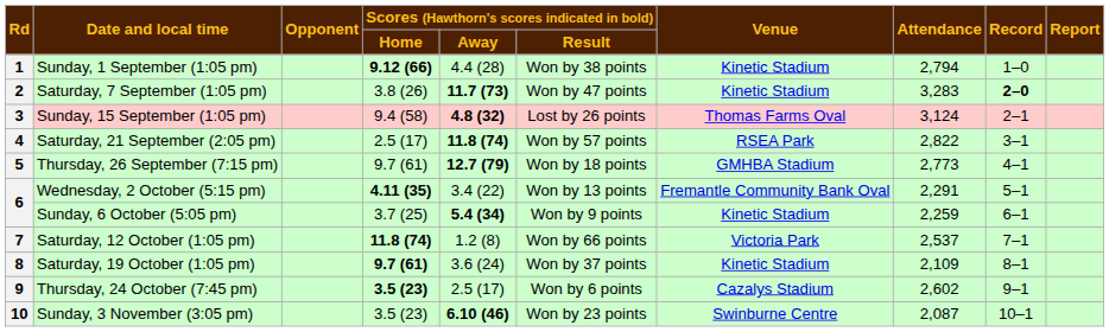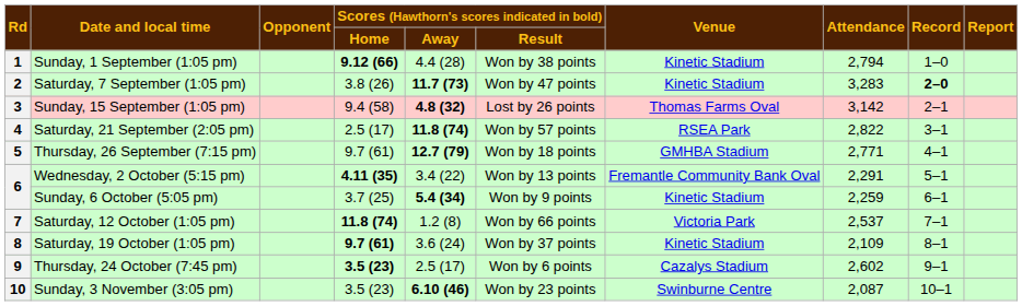 <table class="wikitable" style="text-align:center">
 <tr>
 <th rowspan="2" style="background: #4D2004; color: #FBBF15">Rd</th>
 <th rowspan="2" style="background: #4D2004; color: #FBBF15">Date and local time</th>
 <th rowspan="2" style="background: #4D2004; color: #FBBF15">Opponent</th>
 <th colspan="3" style="background: #4D2004; color: #FBBF15">Scores <small>(Hawthorn's scores indicated in <strong>bold</strong>)</small></th>
 <th rowspan="2" style="background: #4D2004; color: #FBBF15">Venue</th>
 <th rowspan="2" style="background: #4D2004; color: #FBBF15">Attendance</th>
 <th rowspan="2" style="background: #4D2004; color: #FBBF15">Record</th>
 <th rowspan="2" style="background: #4D2004; color: #FBBF15">Report</th>
 </tr>
 <tr>
 <th style="background: #4D2004; color: #FBBF15">Home</th>
 <th style="background: #4D2004; color: #FBBF15">Away</th>
 <th style="background: #4D2004; color: #FBBF15">Result</th>
 </tr>
 <tr style=background:#cfc>
 <th>1</th>
 <td style=text-align:left>Sunday, 1 September (1:05 pm)</td>
 <td style=text-align:left></td>
 <td><strong>9.12 (66)</strong></td>
 <td>4.4 (28)</td>
 <td>Won by 38 points</td>
 <td><a href='#'>Kinetic Stadium</a></td>
 <td>2,794</td>
 <td>1–0</td>
 <td></td>
 </tr>
 <tr style=background:#cfc>
 <th>2</th>
 <td style=text-align:left>Saturday, 7 September (1:05 pm)</td>
 <td style=text-align:left></td>
 <td>3.8 (26)</td>
 <td><strong>11.7 (73)</strong></td>
 <td>Won by 47 points</td>
 <td><a href='#'>Kinetic Stadium</a></td>
 <td>3,283</td>
 <td><strong>2–0</strong></td>
 <td></td>
 </tr>
 <tr style=background:#fcc>
 <th>3</th>
 <td style=text-align:left>Sunday, 15 September (1:05 pm)</td>
 <td style=text-align:left></td>
 <td>9.4 (58)</td>
 <td><strong>4.8 (32)</strong></td>
 <td>Lost by 26 points</td>
 <td><a href='#'>Thomas Farms Oval</a></td>
-<td>3,124</td>
+<td>3,142</td>
 <td>2–1</td>
 <td></td>
 </tr>
 <tr style=background:#cfc>
 <th>4</th>
 <td style=text-align:left>Saturday, 21 September (2:05 pm)</td>
 <td style=text-align:left></td>
 <td>2.5 (17)</td>
 <td><strong>11.8 (74)</strong></td>
 <td>Won by 57 points</td>
 <td><a href='#'>RSEA Park</a></td>
 <td>2,822</td>
 <td>3–1</td>
 <td></td>
 </tr>
 <tr style=background:#cfc>
 <th>5</th>
 <td style=text-align:left>Thursday, 26 September (7:15 pm)</td>
 <td style=text-align:left></td>
 <td>9.7 (61)</td>
 <td><strong>12.7 (79)</strong></td>
 <td>Won by 18 points</td>
 <td><a href='#'>GMHBA Stadium</a></td>
-<td>2,773</td>
+<td>2,771</td>
 <td>4–1</td>
 <td></td>
 </tr>
 <tr style=background:#cfc>
 <th rowspan="2">6</th>
 <td style=text-align:left>Wednesday, 2 October (5:15 pm)</td>
 <td style=text-align:left></td>
 <td><strong>4.11 (35)</strong></td>
 <td>3.4 (22)</td>
 <td>Won by 13 points</td>
 <td><a href='#'>Fremantle Community Bank Oval</a></td>
 <td>2,291</td>
 <td>5–1</td>
 <td></td>
 </tr>
 <tr style=background:#cfc>
 <td style=text-align:left>Sunday, 6 October (5:05 pm)</td>
 <td style=text-align:left></td>
 <td>3.7 (25)</td>
 <td><strong>5.4 (34)</strong></td>
 <td>Won by 9 points</td>
 <td><a href='#'>Kinetic Stadium</a></td>
 <td>2,259</td>
 <td>6–1</td>
 <td></td>
 </tr>
 <tr style=background:#cfc>
 <th>7</th>
 <td style=text-align:left>Saturday, 12 October (1:05 pm)</td>
 <td style=text-align:left></td>
 <td><strong>11.8 (74)</strong></td>
 <td>1.2 (8)</td>
 <td>Won by 66 points</td>
 <td><a href='#'>Victoria Park</a></td>
 <td>2,537</td>
 <td>7–1</td>
 <td></td>
 </tr>
 <tr style=background:#cfc>
 <th>8</th>
 <td style=text-align:left>Saturday, 19 October (1:05 pm)</td>
 <td style=text-align:left></td>
 <td><strong>9.7 (61)</strong></td>
 <td>3.6 (24)</td>
 <td>Won by 37 points</td>
 <td><a href='#'>Kinetic Stadium</a></td>
 <td>2,109</td>
 <td>8–1</td>
 <td></td>
 </tr>
 <tr style=background:#cfc>
 <th>9</th>
 <td style=text-align:left>Thursday, 24 October (7:45 pm)</td>
 <td style=text-align:left></td>
 <td><strong>3.5 (23)</strong></td>
 <td>2.5 (17)</td>
 <td>Won by 6 points</td>
 <td><a href='#'>Cazalys Stadium</a></td>
 <td>2,602</td>
 <td>9–1</td>
 <td></td>
 </tr>
 <tr style=background:#cfc>
 <th>10</th>
 <td style=text-align:left>Sunday, 3 November (3:05 pm)</td>
 <td style=text-align:left></td>
 <td>3.5 (23)</td>
 <td><strong>6.10 (46)</strong></td>
 <td>Won by 23 points</td>
 <td><a href='#'>Swinburne Centre</a></td>
 <td>2,087</td>
 <td>10–1</td>
 <td></td>
 </tr>
 </table>
